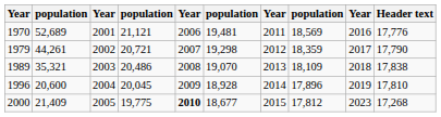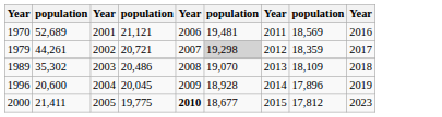 <table class="wikitable">
 <tr>
 <th>Year</th>
 <th>population</th>
 <th>Year</th>
 <th>population</th>
 <th>Year</th>
 <th>population</th>
 <th>Year</th>
 <th>population</th>
 <th>Year</th>
-<th>Header text</th>
 </tr>
 <tr>
 <td>1970</td>
 <td>52,689</td>
 <td>2001</td>
 <td>21,121</td>
 <td>2006</td>
 <td>19,481</td>
 <td>2011</td>
 <td>18,569</td>
 <td>2016</td>
-<td>17,776</td>
 </tr>
 <tr>
 <td>1979</td>
 <td>44,261</td>
 <td>2002</td>
 <td>20,721</td>
 <td>2007</td>
-<td>19,298</td>
+<td style="background: lightgrey;">19,298</td>
 <td>2012</td>
 <td>18,359</td>
 <td>2017</td>
-<td>17,790</td>
 </tr>
 <tr>
 <td>1989</td>
-<td>35,321</td>
+<td>35,302</td>
 <td>2003</td>
 <td>20,486</td>
 <td>2008</td>
 <td>19,070</td>
 <td>2013</td>
 <td>18,109</td>
 <td>2018</td>
-<td>17,838</td>
 </tr>
 <tr>
 <td>1996</td>
 <td>20,600</td>
 <td>2004</td>
 <td>20,045</td>
 <td>2009</td>
 <td>18,928</td>
 <td>2014</td>
 <td>17,896</td>
 <td>2019</td>
-<td>17,810</td>
 </tr>
 <tr>
 <td>2000</td>
-<td>21,409</td>
+<td>21,411</td>
 <td>2005</td>
 <td>19,775</td>
 <td><strong>2010</strong></td>
 <td>18,677</td>
 <td>2015</td>
 <td>17,812</td>
 <td>2023</td>
-<td>17,268</td>
 </tr>
 </table>
